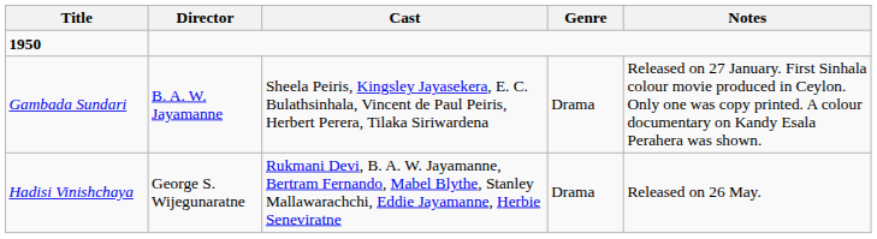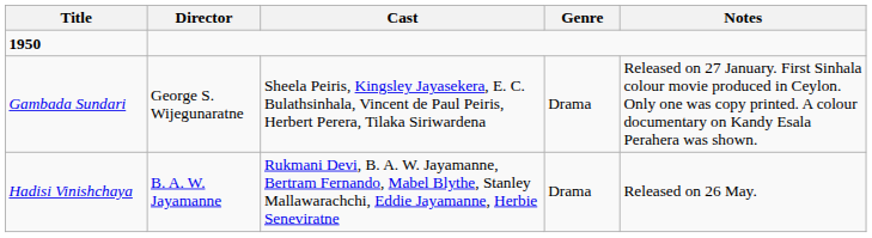 <table class="wikitable">
 <tr>
 <th width=15%>Title</th>
 <th width=12%>Director</th>
 <th width=30%>Cast</th>
 <th width=8%>Genre</th>
 <th width=26%>Notes</th>
 </tr>
 <tr>
 <td><strong>1950</strong></td>
 </tr>
 <tr>
 <td><em><a href='#'>Gambada Sundari</a></em></td>
-<td><a href='#'>B. A. W. Jayamanne</a></td>
+<td>George S. Wijegunaratne</td>
 <td>Sheela Peiris, <a href='#'>Kingsley Jayasekera</a>, E. C. Bulathsinhala, Vincent de Paul Peiris, Herbert Perera, Tilaka Siriwardena</td>
 <td>Drama</td>
 <td>Released on 27 January. First Sinhala colour movie produced in Ceylon. Only one was copy printed. A colour documentary on Kandy Esala Perahera was shown.</td>
 </tr>
 <tr>
 <td><em><a href='#'>Hadisi Vinishchaya</a></em></td>
-<td>George S. Wijegunaratne</td>
+<td><a href='#'>B. A. W. Jayamanne</a></td>
 <td><a href='#'>Rukmani Devi</a>, B. A. W. Jayamanne, <a href='#'>Bertram Fernando</a>, <a href='#'>Mabel Blythe</a>, Stanley Mallawarachchi, <a href='#'>Eddie Jayamanne</a>, <a href='#'>Herbie Seneviratne</a></td>
 <td>Drama</td>
 <td>Released on 26 May.</td>
 </tr>
 </table>
